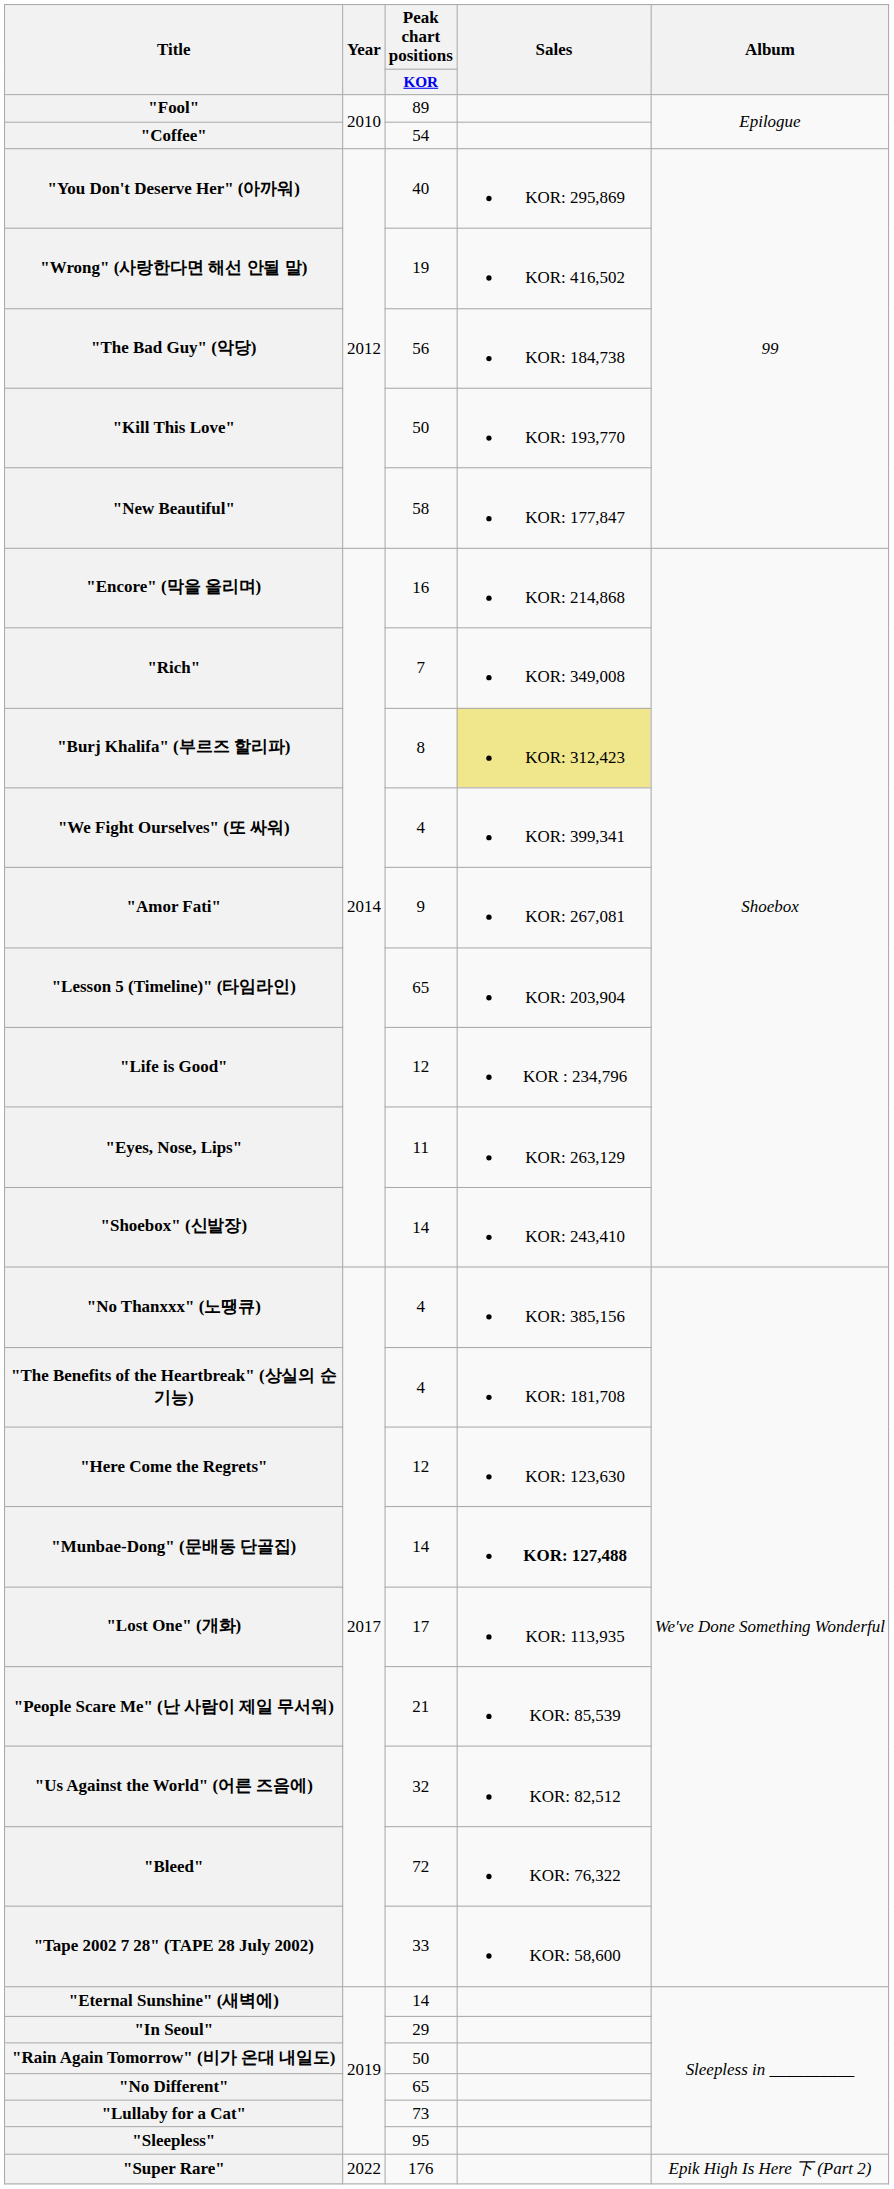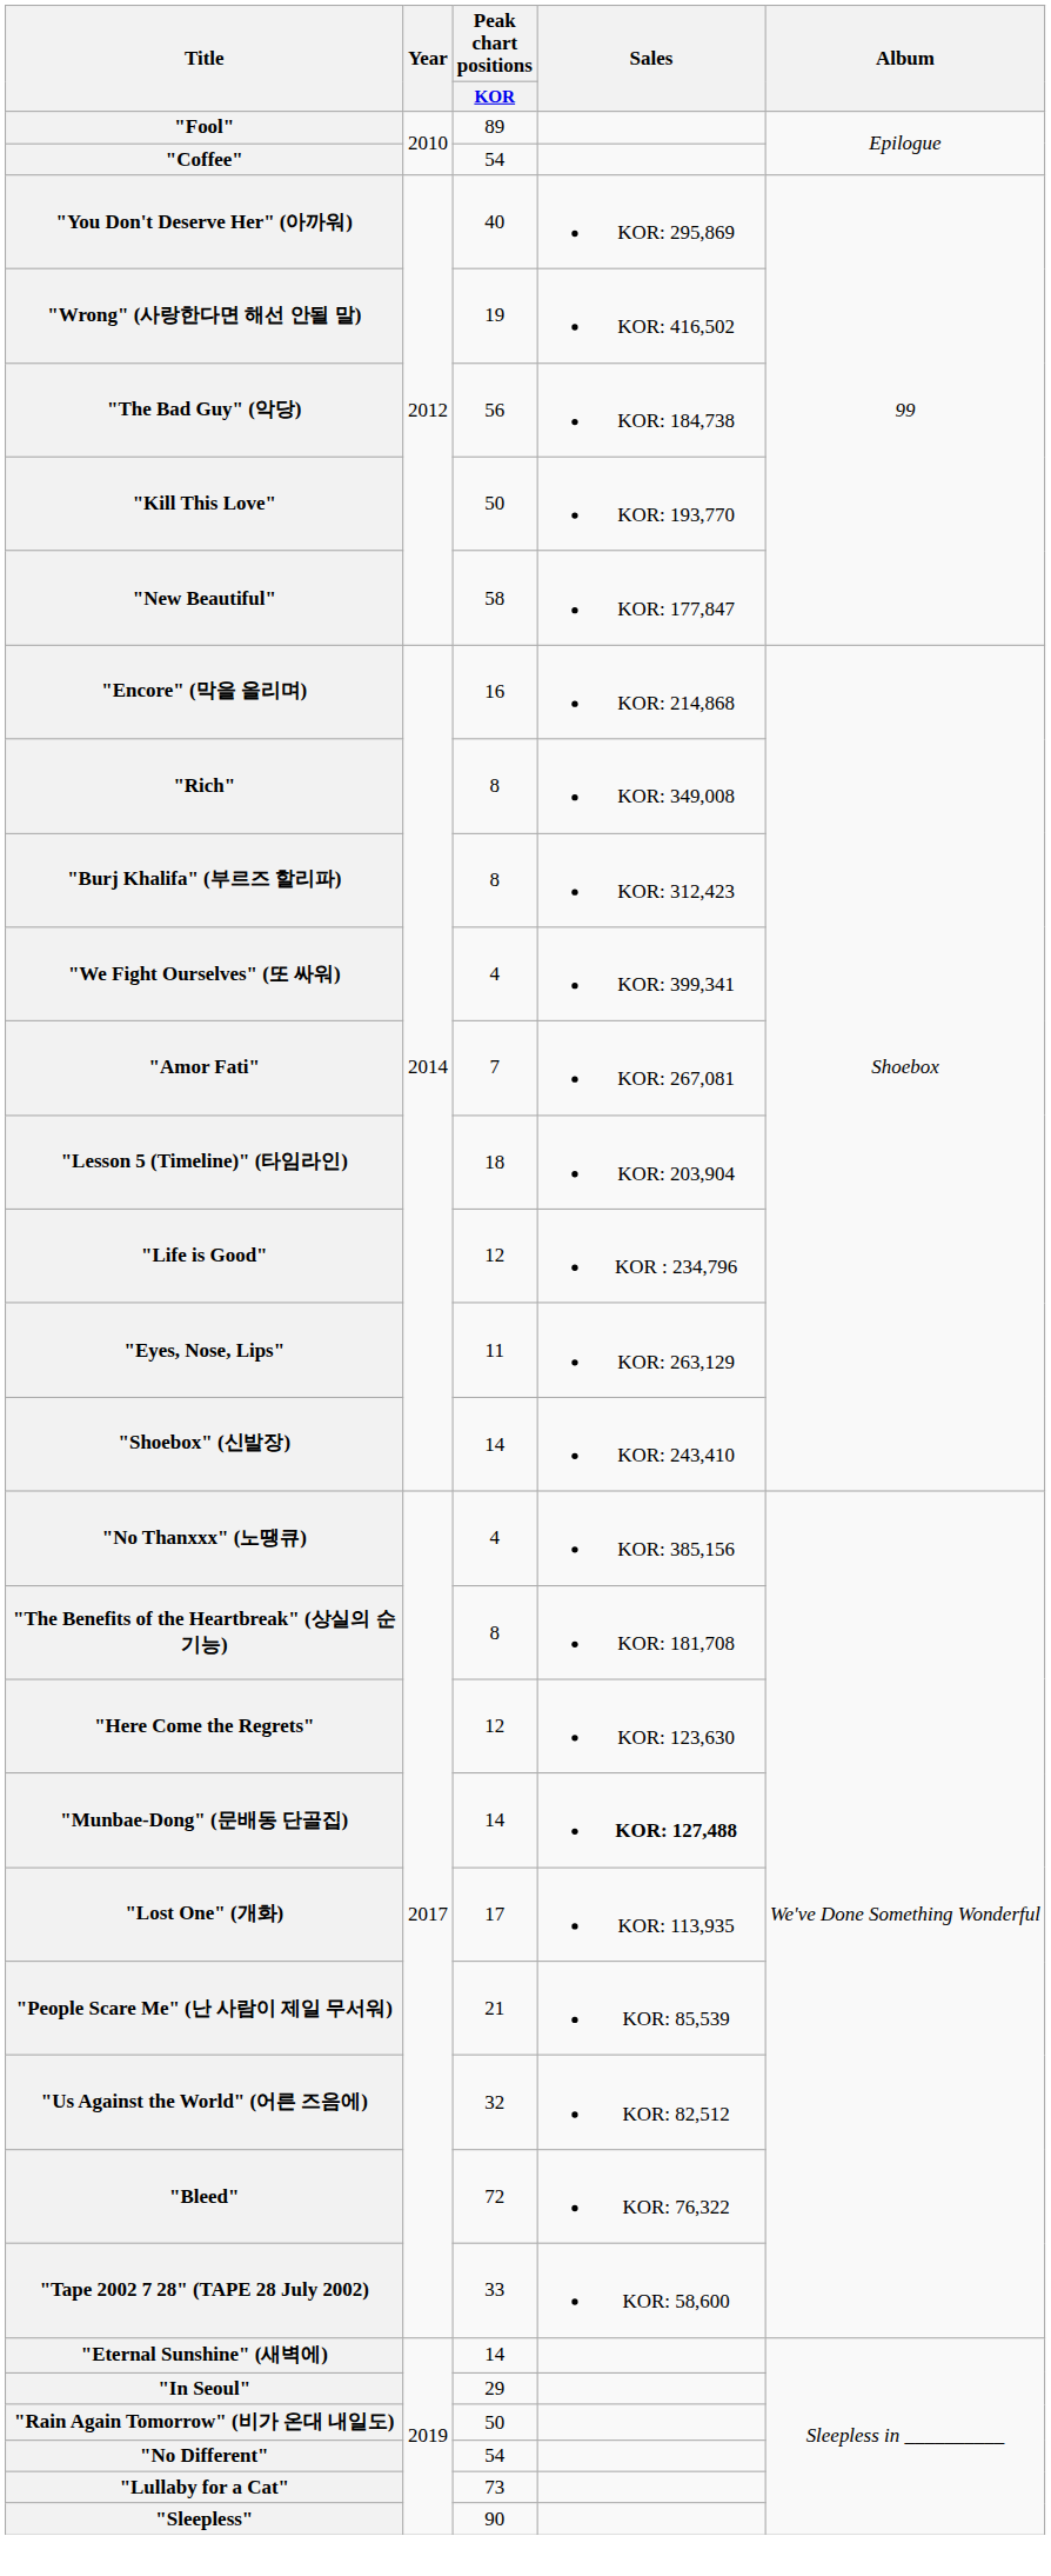 <table class="wikitable plainrowheaders" style="text-align:center;">
 <tr>
 <th scope="col" rowspan="2" style="width:19.5em;">Title</th>
 <th scope="col" rowspan="2" style="width:2em;">Year</th>
 <th scope="col" colspan="1">Peak chart<br>positions</th>
 <th scope="col" rowspan="2" style="width:11em;">Sales</th>
 <th scope="col" rowspan="2">Album</th>
 </tr>
 <tr>
 <th scope="col" style="width:3em;font-size:90%;"><a href='#'>KOR</a><br></th>
 </tr>
 <tr>
 <th scope="row">"Fool" </th>
 <td rowspan="2">2010</td>
 <td>89</td>
 <td></td>
 <td rowspan="2"><em>Epilogue</em></td>
 </tr>
 <tr>
 <th scope="row">"Coffee"</th>
 <td>54</td>
 </tr>
 <tr>
 <th scope="row">"You Don't Deserve Her" (아까워)</th>
 <td rowspan="5">2012</td>
 <td>40</td>
 <td><br><ul><li>KOR: 295,869</li></ul></td>
 <td rowspan="5"><em>99</em></td>
 </tr>
 <tr>
 <th scope="row">"Wrong" (사랑한다면 해선 안될 말)</th>
 <td>19</td>
 <td><br><ul><li>KOR: 416,502</li></ul></td>
 </tr>
 <tr>
 <th scope="row">"The Bad Guy" (악당)</th>
 <td>56</td>
 <td><br><ul><li>KOR: 184,738</li></ul></td>
 </tr>
 <tr>
 <th scope="row">"Kill This Love"</th>
 <td>50</td>
 <td><br><ul><li>KOR: 193,770</li></ul></td>
 </tr>
 <tr>
 <th scope="row">"New Beautiful"</th>
 <td>58</td>
 <td><br><ul><li>KOR: 177,847</li></ul></td>
 </tr>
 <tr>
 <th scope="row">"Encore" (막을 올리며)</th>
 <td rowspan="9">2014</td>
 <td>16</td>
 <td><br><ul><li>KOR: 214,868</li></ul></td>
 <td rowspan="9"><em>Shoebox</em></td>
 </tr>
 <tr>
 <th scope="row">"Rich" </th>
-<td>7</td>
+<td>8</td>
 <td><br><ul><li>KOR: 349,008</li></ul></td>
 </tr>
 <tr>
 <th scope="row">"Burj Khalifa" (부르즈 할리파)</th>
 <td>8</td>
-<td style="background: khaki;"><br><ul><li>KOR: 312,423</li></ul></td>
+<td><br><ul><li>KOR: 312,423</li></ul></td>
 </tr>
 <tr>
 <th scope="row">"We Fight Ourselves" (또 싸워)</th>
 <td>4</td>
 <td><br><ul><li>KOR: 399,341</li></ul></td>
 </tr>
 <tr>
 <th scope="row">"Amor Fati"</th>
-<td>9</td>
+<td>7</td>
 <td><br><ul><li>KOR: 267,081</li></ul></td>
 </tr>
 <tr>
 <th scope="row">"Lesson 5 (Timeline)" (타임라인)</th>
-<td>65</td>
+<td>18</td>
 <td><br><ul><li>KOR: 203,904</li></ul></td>
 </tr>
 <tr>
 <th scope="row">"Life is Good"</th>
 <td>12</td>
 <td><br><ul><li>KOR : 234,796</li></ul></td>
 </tr>
 <tr>
 <th scope="row">"Eyes, Nose, Lips" </th>
 <td>11</td>
 <td><br><ul><li>KOR: 263,129</li></ul></td>
 </tr>
 <tr>
 <th scope="row">"Shoebox" (신발장)</th>
 <td>14</td>
 <td><br><ul><li>KOR: 243,410</li></ul></td>
 </tr>
 <tr>
 <th scope="row">"No Thanxxx" (노땡큐) </th>
 <td rowspan="9">2017</td>
 <td>4</td>
 <td><br><ul><li>KOR: 385,156</li></ul></td>
 <td rowspan="9"><em>We've Done Something Wonderful</em></td>
 </tr>
 <tr>
 <th scope="row">"The Benefits of the Heartbreak" (상실의 순기능) </th>
-<td>4</td>
+<td>8</td>
 <td><br><ul><li>KOR: 181,708</li></ul></td>
 </tr>
 <tr>
 <th scope="row">"Here Come the Regrets" </th>
 <td>12</td>
 <td><br><ul><li>KOR: 123,630</li></ul></td>
 </tr>
 <tr>
 <th scope="row">"Munbae-Dong" (문배동 단골집) </th>
 <td>14</td>
 <td><strong><br><ul><li>KOR: 127,488</li></ul></strong></td>
 </tr>
 <tr>
 <th scope="row">"Lost One" (개화) </th>
 <td>17</td>
 <td><br><ul><li>KOR: 113,935</li></ul></td>
 </tr>
 <tr>
 <th scope="row">"People Scare Me" (난 사람이 제일 무서워)</th>
 <td>21</td>
 <td><br><ul><li>KOR: 85,539</li></ul></td>
 </tr>
 <tr>
 <th scope="row">"Us Against the World" (어른 즈음에)</th>
 <td>32</td>
 <td><br><ul><li>KOR: 82,512</li></ul></td>
 </tr>
 <tr>
 <th scope="row">"Bleed"</th>
 <td>72</td>
 <td><br><ul><li>KOR: 76,322</li></ul></td>
 </tr>
 <tr>
 <th scope="row">"Tape 2002 7 28" (TAPE 28 July 2002)</th>
 <td>33</td>
 <td><br><ul><li>KOR: 58,600</li></ul></td>
 </tr>
 <tr>
 <th scope="row">"Eternal Sunshine" (새벽에)</th>
 <td rowspan="6">2019</td>
 <td>14</td>
 <td></td>
 <td rowspan="6"><em>Sleepless in __________</em></td>
 </tr>
 <tr>
 <th scope="row">"In Seoul" </th>
 <td>29</td>
 <td></td>
 </tr>
 <tr>
 <th scope="row">"Rain Again Tomorrow" (비가 온대 내일도)</th>
 <td>50</td>
 <td></td>
 </tr>
 <tr>
 <th scope="row">"No Different" </th>
-<td>65</td>
+<td>54</td>
 <td></td>
 </tr>
 <tr>
 <th scope="row">"Lullaby for a Cat"</th>
 <td>73</td>
 <td></td>
 </tr>
 <tr>
 <th scope="row">"Sleepless"</th>
-<td>95</td>
+<td>90</td>
 <td></td>
 </tr>
-<tr>
-<th scope="row">"Super Rare" </th>
-<td>2022</td>
-<td>176</td>
-<td></td>
-<td><em>Epik High Is Here 下 (Part 2)</em></td>
-</tr>
 </table>
